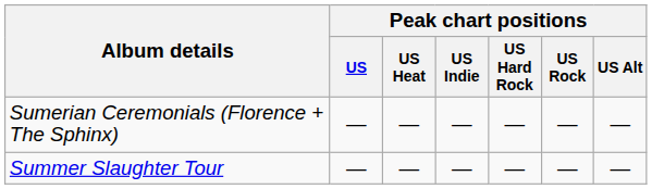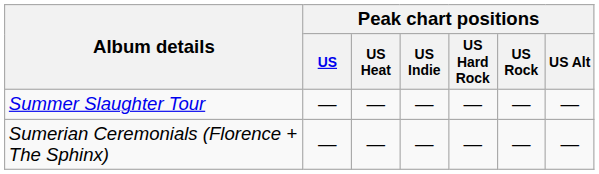 <table class="wikitable" style="text-align:center;">
 <tr>
 <th rowspan =  2 width = 250>Album details</th>
 <th colspan =  6>Peak chart positions</th>
 </tr>
 <tr>
 <th style = "width:3em;font-size:75%"><a href='#'>US</a></th>
 <th style = "width:3em;font-size:75%">US Heat</th>
 <th style = "width:3em;font-size:75%">US Indie</th>
 <th style = "width:3em;font-size:75%">US Hard Rock</th>
 <th style = "width:3em;font-size:75%">US Rock</th>
 <th style = "width:3em;font-size:75%">US Alt</th>
 </tr>
 <tr>
+<td align=left><em><a href='#'>Summer Slaughter Tour</a></em><br></td>
+<td>—</td>
+<td>—</td>
+<td>—</td>
+<td>—</td>
+<td>—</td>
+<td>—</td>
+</tr>
+<tr>
 <td align=left><em>Sumerian Ceremonials (Florence + The Sphinx)</em><br></td>
 <td>—</td>
 <td>—</td>
 <td>—</td>
 <td>—</td>
 <td>—</td>
 <td>—</td>
 </tr>
-<tr>
-<td align=left><em><a href='#'>Summer Slaughter Tour</a></em><br></td>
-<td>—</td>
-<td>—</td>
-<td>—</td>
-<td>—</td>
-<td>—</td>
-<td>—</td>
-</tr>
 </table>
